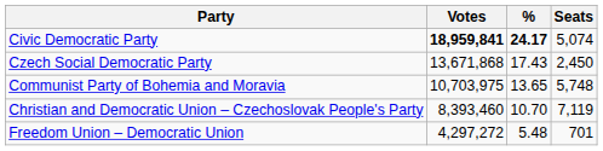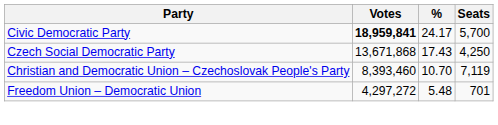 <table class=wikitable style=text-align:right>
 <tr>
 <th>Party</th>
 <th>Votes</th>
 <th>%</th>
 <th>Seats</th>
 </tr>
 <tr>
 <td align=left><a href='#'>Civic Democratic Party</a></td>
 <td><strong>18,959,841</strong></td>
-<td><strong>24.17</strong></td>
-<td>5,074</td>
+<td>24.17</td>
+<td>5,700</td>
 </tr>
 <tr>
 <td align=left><a href='#'>Czech Social Democratic Party</a></td>
 <td>13,671,868</td>
 <td>17.43</td>
-<td>2,450</td>
-</tr>
-<tr>
-<td align=left><a href='#'>Communist Party of Bohemia and Moravia</a></td>
-<td>10,703,975</td>
-<td>13.65</td>
-<td>5,748</td>
+<td>4,250</td>
 </tr>
 <tr>
 <td align=left><a href='#'>Christian and Democratic Union – Czechoslovak People's Party</a></td>
 <td>8,393,460</td>
 <td>10.70</td>
 <td>7,119</td>
 </tr>
 <tr>
 <td align=left><a href='#'>Freedom Union – Democratic Union</a></td>
 <td>4,297,272</td>
 <td>5.48</td>
 <td>701</td>
 </tr>
 </table>
